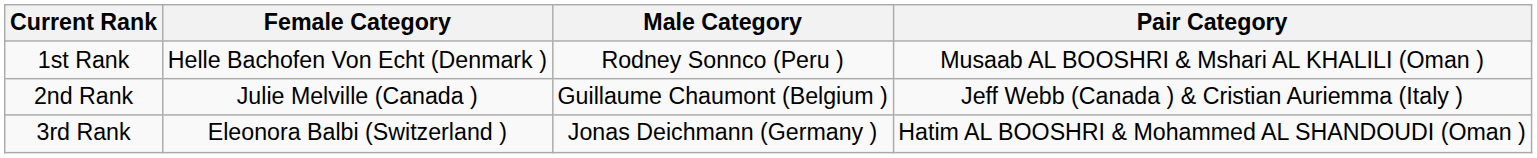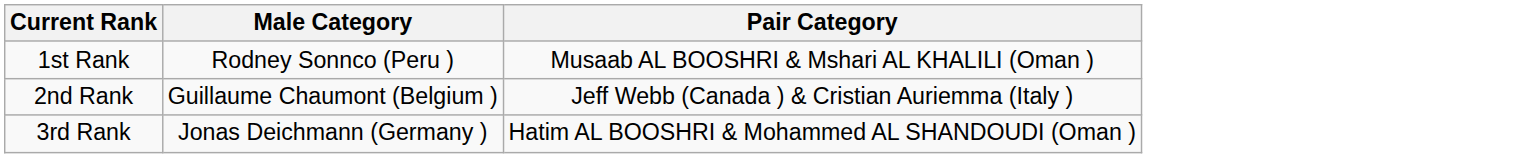 <table class="wikitable" style="text-align: center;">
 <tr>
 <th>Current Rank</th>
-<th>Female Category</th>
 <th>Male Category</th>
 <th>Pair Category</th>
 </tr>
 <tr>
 <td>1st Rank</td>
-<td>Helle Bachofen Von Echt (Denmark )</td>
 <td>Rodney Sonnco (Peru )</td>
 <td>Musaab AL BOOSHRI & Mshari AL KHALILI (Oman )</td>
 </tr>
 <tr>
 <td>2nd Rank</td>
-<td>Julie Melville (Canada )</td>
 <td>Guillaume Chaumont (Belgium )</td>
 <td>Jeff Webb (Canada ) & Cristian Auriemma (Italy )</td>
 </tr>
 <tr>
 <td>3rd Rank</td>
-<td>Eleonora Balbi (Switzerland )</td>
 <td>Jonas Deichmann (Germany )</td>
 <td>Hatim AL BOOSHRI & Mohammed AL SHANDOUDI (Oman )</td>
 </tr>
 </table>
